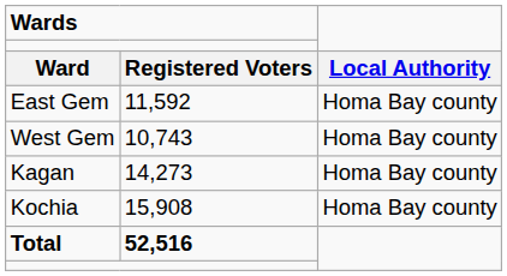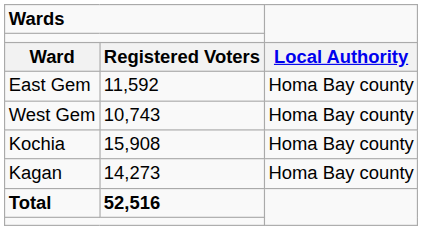 <table class="wikitable">
 <tr>
 <td colspan="2"><strong>Wards</strong></td>
 </tr>
 <tr>
 <td colspan="2"></td>
 </tr>
 <tr>
 <th>Ward</th>
 <th>Registered Voters</th>
 <th><a href='#'>Local Authority</a></th>
 </tr>
 <tr>
 <td>East Gem</td>
 <td>11,592</td>
 <td>Homa Bay county</td>
 </tr>
 <tr>
 <td>West Gem</td>
 <td>10,743</td>
 <td>Homa Bay county</td>
 </tr>
 <tr>
-<td>Kagan</td>
-<td>14,273</td>
+<td>Kochia</td>
+<td>15,908</td>
 <td>Homa Bay county</td>
 </tr>
 <tr>
-<td>Kochia</td>
-<td>15,908</td>
+<td>Kagan</td>
+<td>14,273</td>
 <td>Homa Bay county</td>
 </tr>
 <tr>
 <td><strong>Total</strong></td>
 <td><strong>52,516</strong></td>
 </tr>
 <tr>
 <td colspan="2"></td>
 </tr>
 </table>
